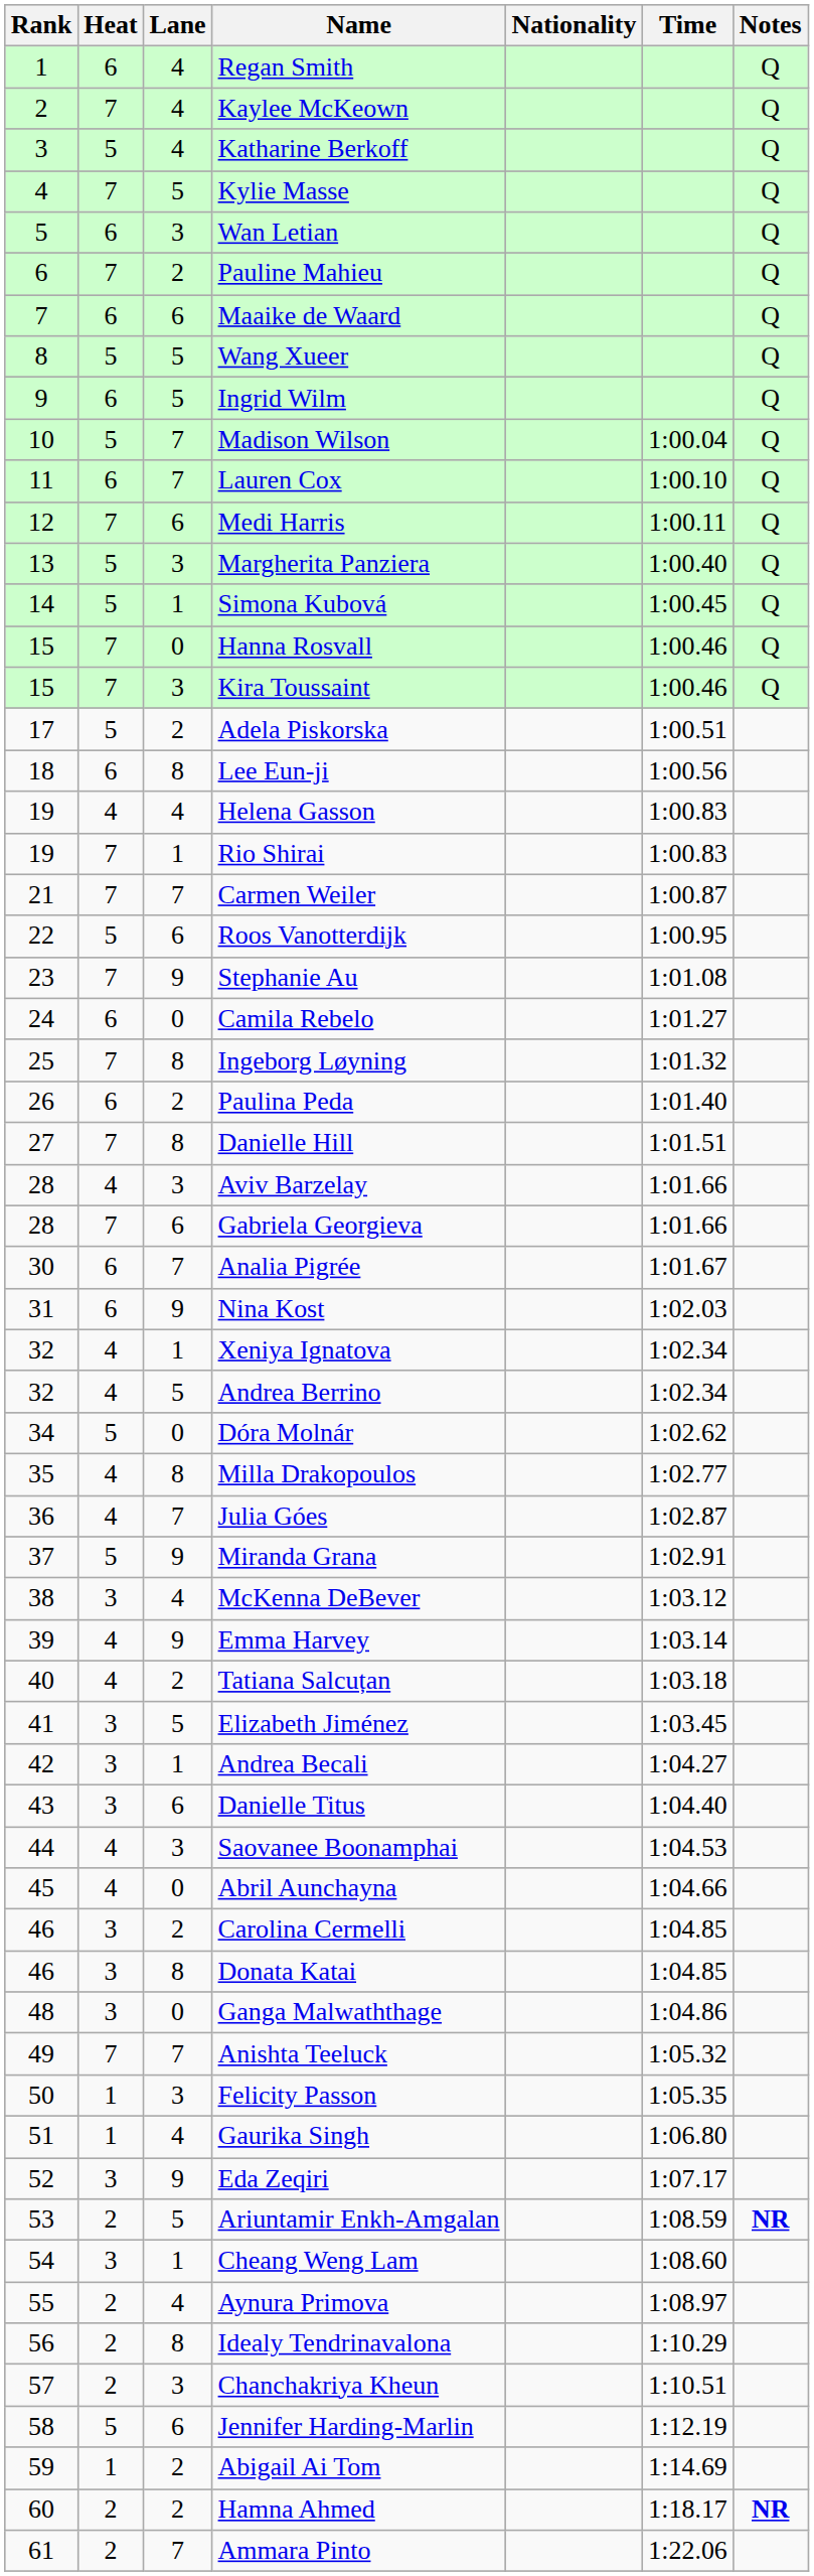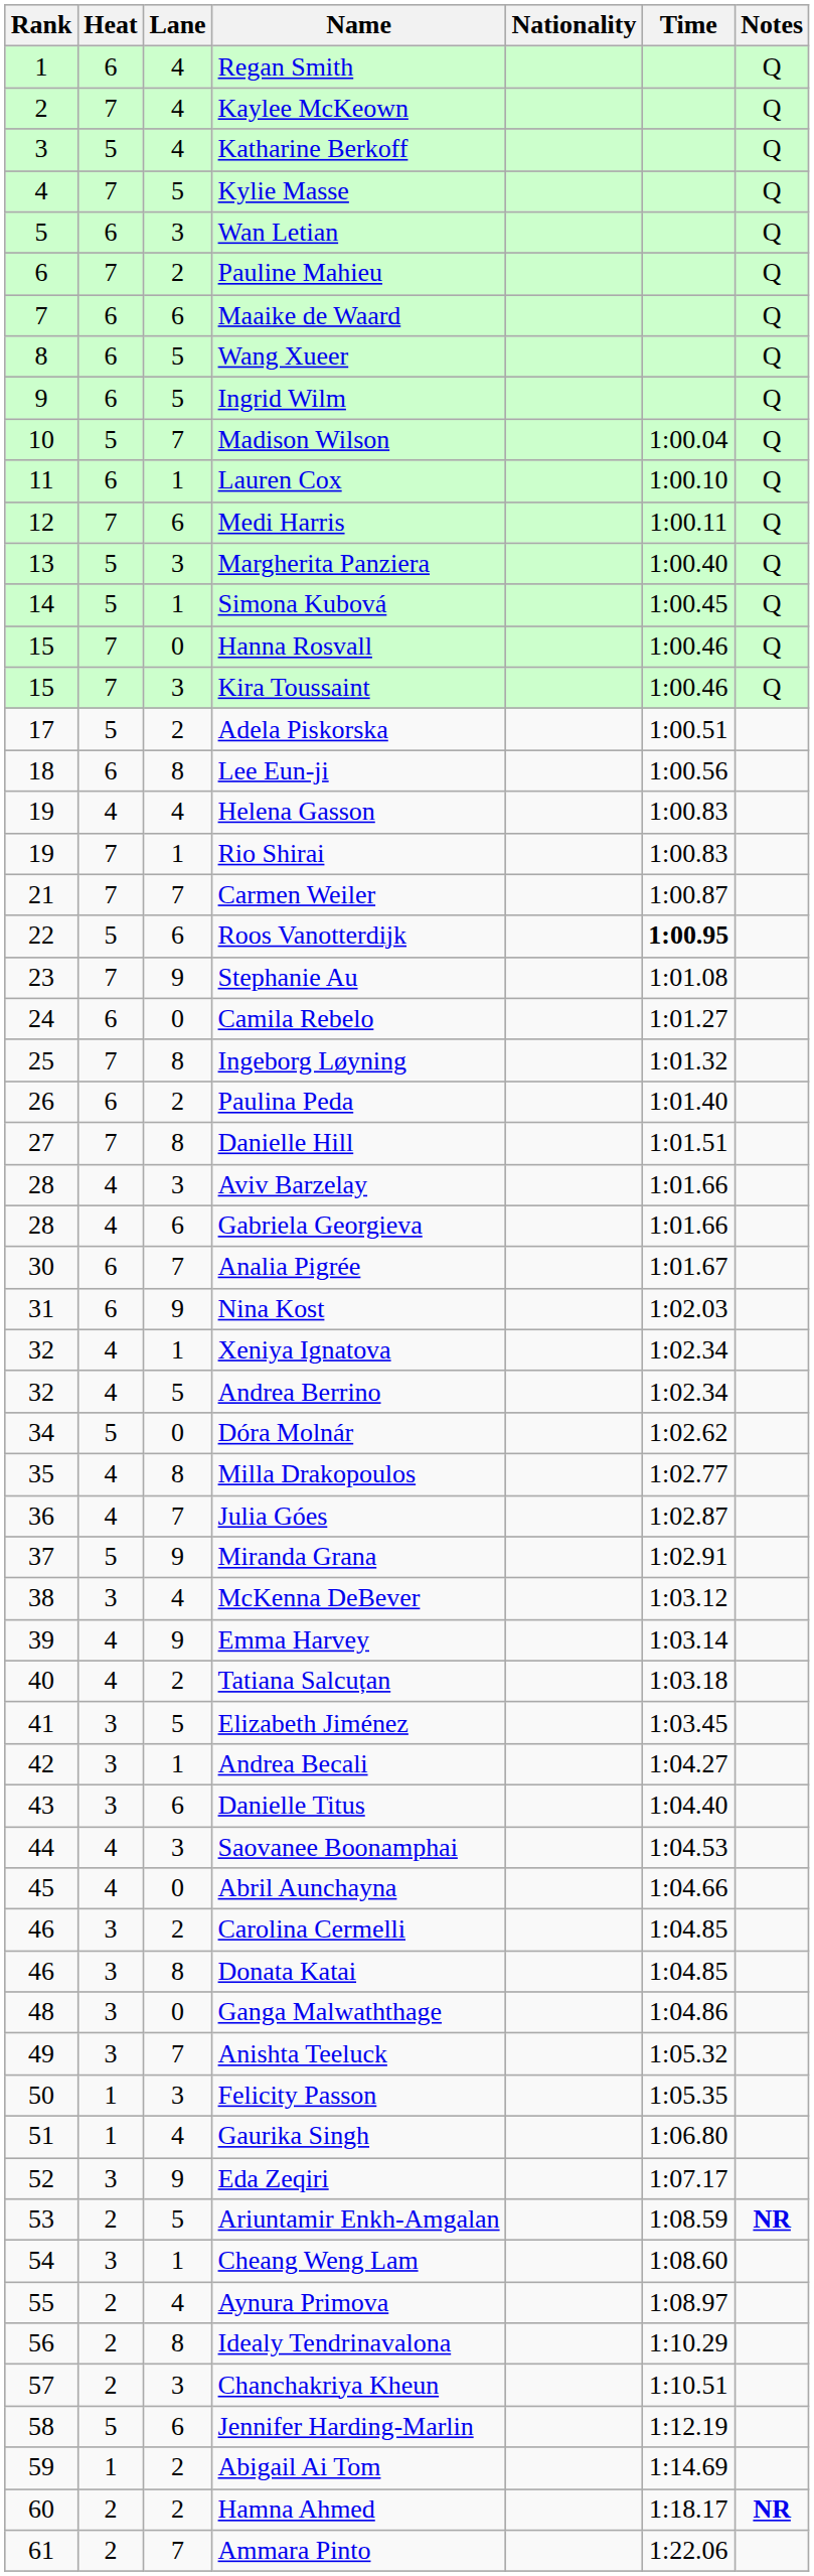 <table class="wikitable sortable" style="text-align:center">
 <tr>
 <th>Rank</th>
 <th>Heat</th>
 <th>Lane</th>
 <th>Name</th>
 <th>Nationality</th>
 <th>Time</th>
 <th>Notes</th>
 </tr>
 <tr bgcolor=ccffcc>
 <td>1</td>
 <td>6</td>
 <td>4</td>
 <td align=left><a href='#'>Regan Smith</a></td>
 <td align=left></td>
 <td></td>
 <td>Q</td>
 </tr>
 <tr bgcolor=ccffcc>
 <td>2</td>
 <td>7</td>
 <td>4</td>
 <td align=left><a href='#'>Kaylee McKeown</a></td>
 <td align=left></td>
 <td></td>
 <td>Q</td>
 </tr>
 <tr bgcolor=ccffcc>
 <td>3</td>
 <td>5</td>
 <td>4</td>
 <td align=left><a href='#'>Katharine Berkoff</a></td>
 <td align=left></td>
 <td></td>
 <td>Q</td>
 </tr>
 <tr bgcolor=ccffcc>
 <td>4</td>
 <td>7</td>
 <td>5</td>
 <td align=left><a href='#'>Kylie Masse</a></td>
 <td align=left></td>
 <td></td>
 <td>Q</td>
 </tr>
 <tr bgcolor=ccffcc>
 <td>5</td>
 <td>6</td>
 <td>3</td>
 <td align=left><a href='#'>Wan Letian</a></td>
 <td align=left></td>
 <td></td>
 <td>Q</td>
 </tr>
 <tr bgcolor=ccffcc>
 <td>6</td>
 <td>7</td>
 <td>2</td>
 <td align=left><a href='#'>Pauline Mahieu</a></td>
 <td align=left></td>
 <td></td>
 <td>Q</td>
 </tr>
 <tr bgcolor=ccffcc>
 <td>7</td>
 <td>6</td>
 <td>6</td>
 <td align=left><a href='#'>Maaike de Waard</a></td>
 <td align=left></td>
 <td></td>
 <td>Q</td>
 </tr>
 <tr bgcolor=ccffcc>
 <td>8</td>
-<td>5</td>
+<td>6</td>
 <td>5</td>
 <td align=left><a href='#'>Wang Xueer</a></td>
 <td align=left></td>
 <td></td>
 <td>Q</td>
 </tr>
 <tr bgcolor=ccffcc>
 <td>9</td>
 <td>6</td>
 <td>5</td>
 <td align=left><a href='#'>Ingrid Wilm</a></td>
 <td align=left></td>
 <td></td>
 <td>Q</td>
 </tr>
 <tr bgcolor=ccffcc>
 <td>10</td>
 <td>5</td>
 <td>7</td>
 <td align=left><a href='#'>Madison Wilson</a></td>
 <td align=left></td>
 <td>1:00.04</td>
 <td>Q</td>
 </tr>
 <tr bgcolor=ccffcc>
 <td>11</td>
 <td>6</td>
-<td>7</td>
+<td>1</td>
 <td align=left><a href='#'>Lauren Cox</a></td>
 <td align=left></td>
 <td>1:00.10</td>
 <td>Q</td>
 </tr>
 <tr bgcolor=ccffcc>
 <td>12</td>
 <td>7</td>
 <td>6</td>
 <td align=left><a href='#'>Medi Harris</a></td>
 <td align=left></td>
 <td>1:00.11</td>
 <td>Q</td>
 </tr>
 <tr bgcolor=ccffcc>
 <td>13</td>
 <td>5</td>
 <td>3</td>
 <td align=left><a href='#'>Margherita Panziera</a></td>
 <td align=left></td>
 <td>1:00.40</td>
 <td>Q</td>
 </tr>
 <tr bgcolor=ccffcc>
 <td>14</td>
 <td>5</td>
 <td>1</td>
 <td align=left><a href='#'>Simona Kubová</a></td>
 <td align=left></td>
 <td>1:00.45</td>
 <td>Q</td>
 </tr>
 <tr bgcolor=ccffcc>
 <td>15</td>
 <td>7</td>
 <td>0</td>
 <td align=left><a href='#'>Hanna Rosvall</a></td>
 <td align=left></td>
 <td>1:00.46</td>
 <td>Q</td>
 </tr>
 <tr bgcolor=ccffcc>
 <td>15</td>
 <td>7</td>
 <td>3</td>
 <td align=left><a href='#'>Kira Toussaint</a></td>
 <td align=left></td>
 <td>1:00.46</td>
 <td>Q</td>
 </tr>
 <tr>
 <td>17</td>
 <td>5</td>
 <td>2</td>
 <td align=left><a href='#'>Adela Piskorska</a></td>
 <td align=left></td>
 <td>1:00.51</td>
 <td></td>
 </tr>
 <tr>
 <td>18</td>
 <td>6</td>
 <td>8</td>
 <td align=left><a href='#'>Lee Eun-ji</a></td>
 <td align=left></td>
 <td>1:00.56</td>
 <td></td>
 </tr>
 <tr>
 <td>19</td>
 <td>4</td>
 <td>4</td>
 <td align=left><a href='#'>Helena Gasson</a></td>
 <td align=left></td>
 <td>1:00.83</td>
 <td></td>
 </tr>
 <tr>
 <td>19</td>
 <td>7</td>
 <td>1</td>
 <td align=left><a href='#'>Rio Shirai</a></td>
 <td align=left></td>
 <td>1:00.83</td>
 <td></td>
 </tr>
 <tr>
 <td>21</td>
 <td>7</td>
 <td>7</td>
 <td align=left><a href='#'>Carmen Weiler</a></td>
 <td align=left></td>
 <td>1:00.87</td>
 <td></td>
 </tr>
 <tr>
 <td>22</td>
 <td>5</td>
 <td>6</td>
 <td align=left><a href='#'>Roos Vanotterdijk</a></td>
 <td align=left></td>
-<td>1:00.95</td>
+<td><strong>1:00.95</strong></td>
 <td></td>
 </tr>
 <tr>
 <td>23</td>
 <td>7</td>
 <td>9</td>
 <td align=left><a href='#'>Stephanie Au</a></td>
 <td align=left></td>
 <td>1:01.08</td>
 <td></td>
 </tr>
 <tr>
 <td>24</td>
 <td>6</td>
 <td>0</td>
 <td align=left><a href='#'>Camila Rebelo</a></td>
 <td align=left></td>
 <td>1:01.27</td>
 <td></td>
 </tr>
 <tr>
 <td>25</td>
 <td>7</td>
 <td>8</td>
 <td align=left><a href='#'>Ingeborg Løyning</a></td>
 <td align=left></td>
 <td>1:01.32</td>
 <td></td>
 </tr>
 <tr>
 <td>26</td>
 <td>6</td>
 <td>2</td>
 <td align=left><a href='#'>Paulina Peda</a></td>
 <td align=left></td>
 <td>1:01.40</td>
 <td></td>
 </tr>
 <tr>
 <td>27</td>
 <td>7</td>
 <td>8</td>
 <td align=left><a href='#'>Danielle Hill</a></td>
 <td align=left></td>
 <td>1:01.51</td>
 <td></td>
 </tr>
 <tr>
 <td>28</td>
 <td>4</td>
 <td>3</td>
 <td align=left><a href='#'>Aviv Barzelay</a></td>
 <td align=left></td>
 <td>1:01.66</td>
 <td></td>
 </tr>
 <tr>
 <td>28</td>
-<td>7</td>
+<td>4</td>
 <td>6</td>
 <td align=left><a href='#'>Gabriela Georgieva</a></td>
 <td align=left></td>
 <td>1:01.66</td>
 <td></td>
 </tr>
 <tr>
 <td>30</td>
 <td>6</td>
 <td>7</td>
 <td align=left><a href='#'>Analia Pigrée</a></td>
 <td align=left></td>
 <td>1:01.67</td>
 <td></td>
 </tr>
 <tr>
 <td>31</td>
 <td>6</td>
 <td>9</td>
 <td align=left><a href='#'>Nina Kost</a></td>
 <td align=left></td>
 <td>1:02.03</td>
 <td></td>
 </tr>
 <tr>
 <td>32</td>
 <td>4</td>
 <td>1</td>
 <td align=left><a href='#'>Xeniya Ignatova</a></td>
 <td align=left></td>
 <td>1:02.34</td>
 <td></td>
 </tr>
 <tr>
 <td>32</td>
 <td>4</td>
 <td>5</td>
 <td align=left><a href='#'>Andrea Berrino</a></td>
 <td align=left></td>
 <td>1:02.34</td>
 <td></td>
 </tr>
 <tr>
 <td>34</td>
 <td>5</td>
 <td>0</td>
 <td align=left><a href='#'>Dóra Molnár</a></td>
 <td align=left></td>
 <td>1:02.62</td>
 <td></td>
 </tr>
 <tr>
 <td>35</td>
 <td>4</td>
 <td>8</td>
 <td align=left><a href='#'>Milla Drakopoulos</a></td>
 <td align=left></td>
 <td>1:02.77</td>
 <td></td>
 </tr>
 <tr>
 <td>36</td>
 <td>4</td>
 <td>7</td>
 <td align=left><a href='#'>Julia Góes</a></td>
 <td align=left></td>
 <td>1:02.87</td>
 <td></td>
 </tr>
 <tr>
 <td>37</td>
 <td>5</td>
 <td>9</td>
 <td align=left><a href='#'>Miranda Grana</a></td>
 <td align=left></td>
 <td>1:02.91</td>
 <td></td>
 </tr>
 <tr>
 <td>38</td>
 <td>3</td>
 <td>4</td>
 <td align=left><a href='#'>McKenna DeBever</a></td>
 <td align=left></td>
 <td>1:03.12</td>
 <td></td>
 </tr>
 <tr>
 <td>39</td>
 <td>4</td>
 <td>9</td>
 <td align=left><a href='#'>Emma Harvey</a></td>
 <td align=left></td>
 <td>1:03.14</td>
 <td></td>
 </tr>
 <tr>
 <td>40</td>
 <td>4</td>
 <td>2</td>
 <td align=left><a href='#'>Tatiana Salcuțan</a></td>
 <td align=left></td>
 <td>1:03.18</td>
 <td></td>
 </tr>
 <tr>
 <td>41</td>
 <td>3</td>
 <td>5</td>
 <td align=left><a href='#'>Elizabeth Jiménez</a></td>
 <td align=left></td>
 <td>1:03.45</td>
 <td></td>
 </tr>
 <tr>
 <td>42</td>
 <td>3</td>
 <td>1</td>
 <td align=left><a href='#'>Andrea Becali</a></td>
 <td align=left></td>
 <td>1:04.27</td>
 <td></td>
 </tr>
 <tr>
 <td>43</td>
 <td>3</td>
 <td>6</td>
 <td align=left><a href='#'>Danielle Titus</a></td>
 <td align=left></td>
 <td>1:04.40</td>
 <td></td>
 </tr>
 <tr>
 <td>44</td>
 <td>4</td>
 <td>3</td>
 <td align=left><a href='#'>Saovanee Boonamphai</a></td>
 <td align=left></td>
 <td>1:04.53</td>
 <td></td>
 </tr>
 <tr>
 <td>45</td>
 <td>4</td>
 <td>0</td>
 <td align=left><a href='#'>Abril Aunchayna</a></td>
 <td align=left></td>
 <td>1:04.66</td>
 <td></td>
 </tr>
 <tr>
 <td>46</td>
 <td>3</td>
 <td>2</td>
 <td align=left><a href='#'>Carolina Cermelli</a></td>
 <td align=left></td>
 <td>1:04.85</td>
 <td></td>
 </tr>
 <tr>
 <td>46</td>
 <td>3</td>
 <td>8</td>
 <td align=left><a href='#'>Donata Katai</a></td>
 <td align=left></td>
 <td>1:04.85</td>
 <td></td>
 </tr>
 <tr>
 <td>48</td>
 <td>3</td>
 <td>0</td>
 <td align=left><a href='#'>Ganga Malwaththage</a></td>
 <td align=left></td>
 <td>1:04.86</td>
 <td></td>
 </tr>
 <tr>
 <td>49</td>
-<td>7</td>
+<td>3</td>
 <td>7</td>
 <td align=left><a href='#'>Anishta Teeluck</a></td>
 <td align=left></td>
 <td>1:05.32</td>
 <td></td>
 </tr>
 <tr>
 <td>50</td>
 <td>1</td>
 <td>3</td>
 <td align=left><a href='#'>Felicity Passon</a></td>
 <td align=left></td>
 <td>1:05.35</td>
 <td></td>
 </tr>
 <tr>
 <td>51</td>
 <td>1</td>
 <td>4</td>
 <td align=left><a href='#'>Gaurika Singh</a></td>
 <td align=left></td>
 <td>1:06.80</td>
 <td></td>
 </tr>
 <tr>
 <td>52</td>
 <td>3</td>
 <td>9</td>
 <td align=left><a href='#'>Eda Zeqiri</a></td>
 <td align=left></td>
 <td>1:07.17</td>
 <td></td>
 </tr>
 <tr>
 <td>53</td>
 <td>2</td>
 <td>5</td>
 <td align=left><a href='#'>Ariuntamir Enkh-Amgalan</a></td>
 <td align=left></td>
 <td>1:08.59</td>
 <td><strong><a href='#'>NR</a></strong></td>
 </tr>
 <tr>
 <td>54</td>
 <td>3</td>
 <td>1</td>
 <td align=left><a href='#'>Cheang Weng Lam</a></td>
 <td align=left></td>
 <td>1:08.60</td>
 <td></td>
 </tr>
 <tr>
 <td>55</td>
 <td>2</td>
 <td>4</td>
 <td align=left><a href='#'>Aynura Primova</a></td>
 <td align=left></td>
 <td>1:08.97</td>
 <td></td>
 </tr>
 <tr>
 <td>56</td>
 <td>2</td>
 <td>8</td>
 <td align=left><a href='#'>Idealy Tendrinavalona</a></td>
 <td align=left></td>
 <td>1:10.29</td>
 <td></td>
 </tr>
 <tr>
 <td>57</td>
 <td>2</td>
 <td>3</td>
 <td align=left><a href='#'>Chanchakriya Kheun</a></td>
 <td align=left></td>
 <td>1:10.51</td>
 <td></td>
 </tr>
 <tr>
 <td>58</td>
 <td>5</td>
 <td>6</td>
 <td align=left><a href='#'>Jennifer Harding-Marlin</a></td>
 <td align=left></td>
 <td>1:12.19</td>
 <td></td>
 </tr>
 <tr>
 <td>59</td>
 <td>1</td>
 <td>2</td>
 <td align=left><a href='#'>Abigail Ai Tom</a></td>
 <td align=left></td>
 <td>1:14.69</td>
 <td></td>
 </tr>
 <tr>
 <td>60</td>
 <td>2</td>
 <td>2</td>
 <td align=left><a href='#'>Hamna Ahmed</a></td>
 <td align=left></td>
 <td>1:18.17</td>
 <td><strong><a href='#'>NR</a></strong></td>
 </tr>
 <tr>
 <td>61</td>
 <td>2</td>
 <td>7</td>
 <td align=left><a href='#'>Ammara Pinto</a></td>
 <td align=left></td>
 <td>1:22.06</td>
 <td></td>
 </tr>
 </table>
